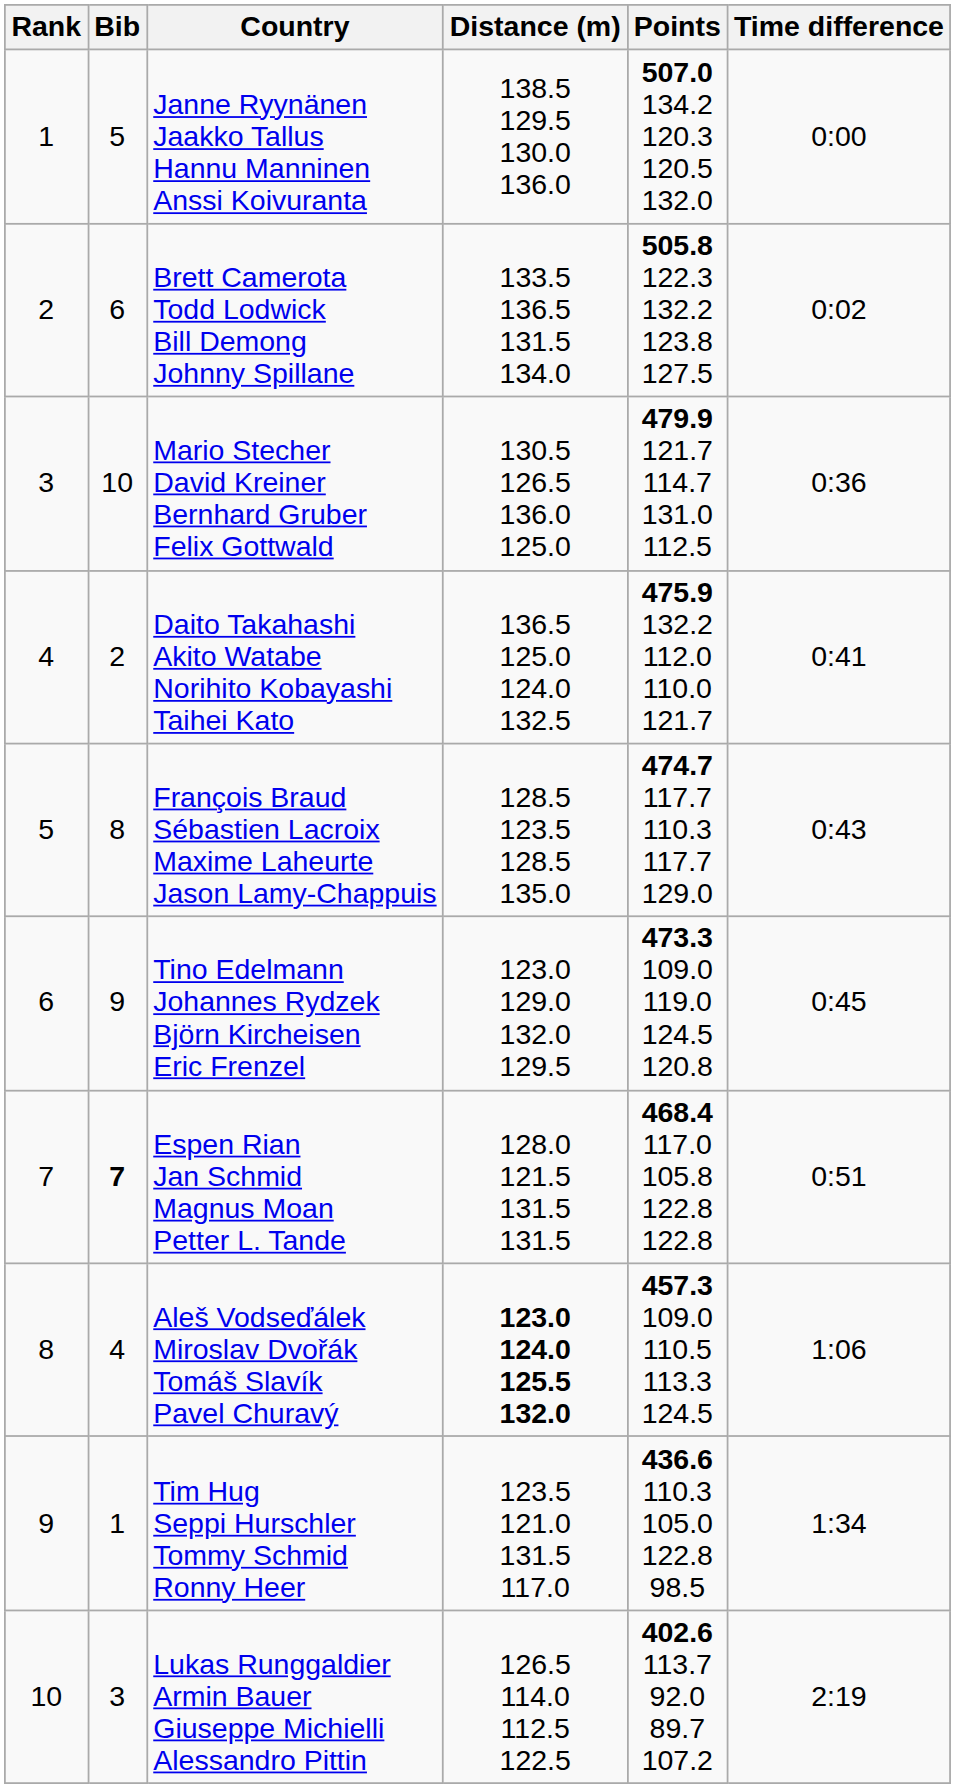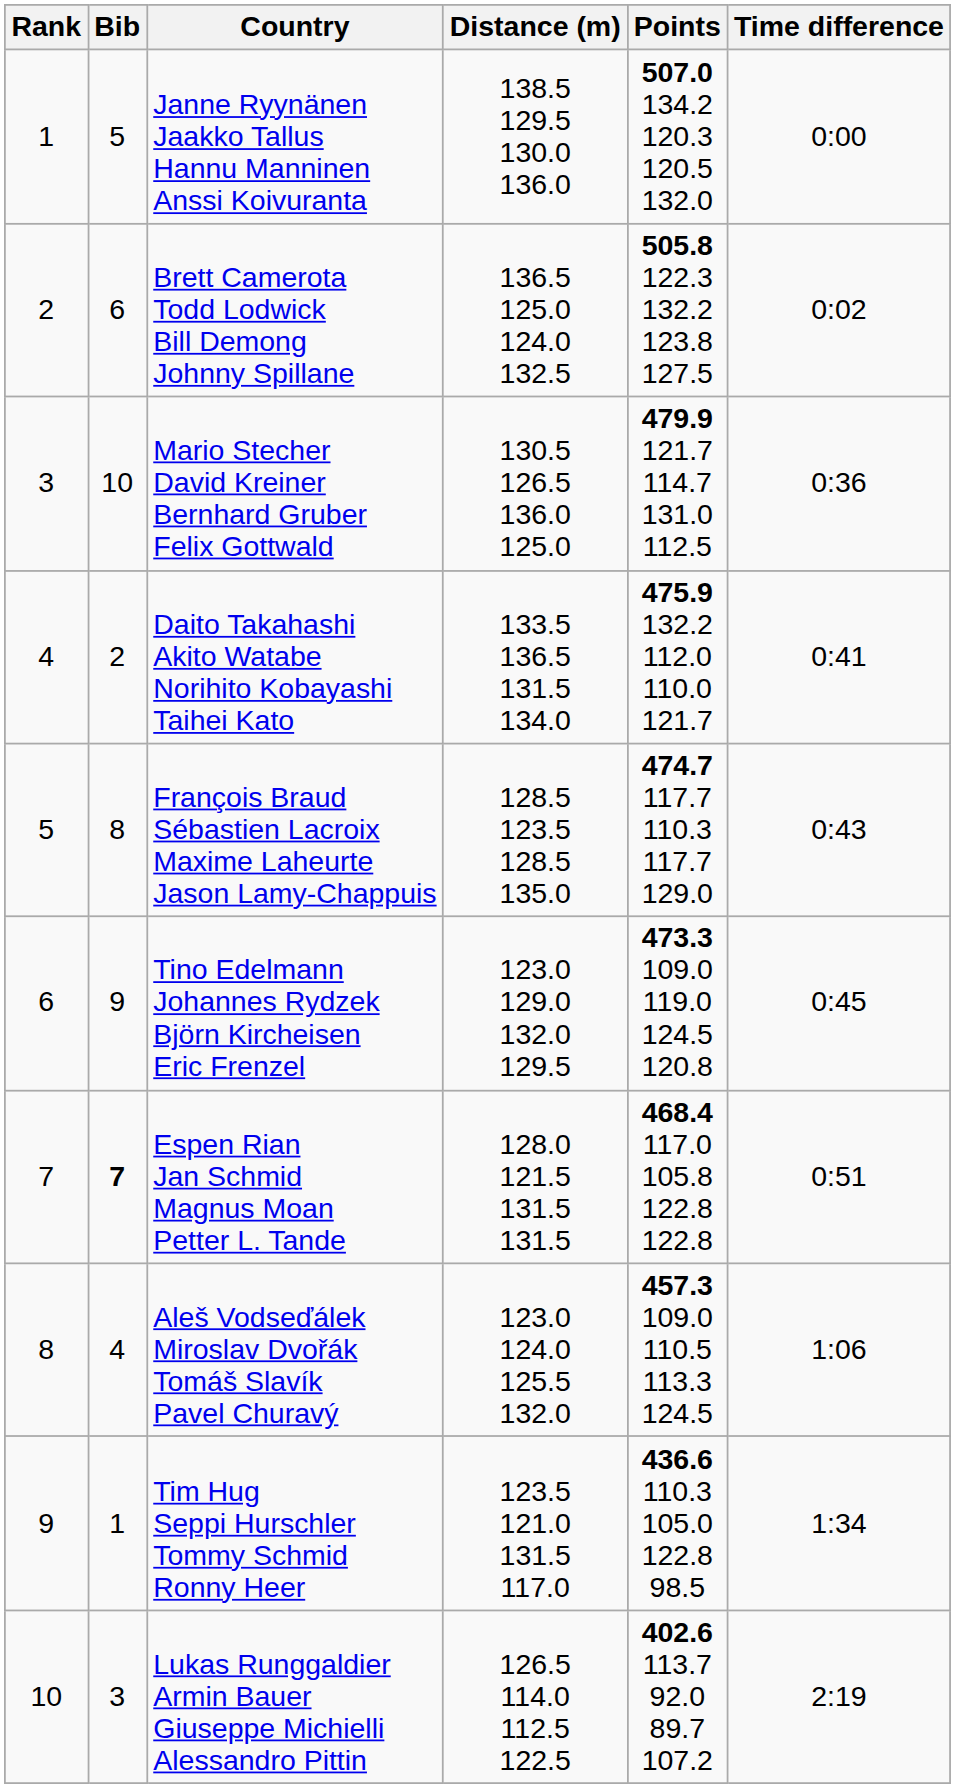 <table class="wikitable sortable" style="text-align:center">
 <tr>
 <th>Rank</th>
 <th>Bib</th>
 <th>Country</th>
 <th>Distance (m)</th>
 <th>Points</th>
 <th>Time difference</th>
 </tr>
 <tr>
 <td>1</td>
 <td>5</td>
 <td align="left"><br><a href='#'>Janne Ryynänen</a><br><a href='#'>Jaakko Tallus</a><br><a href='#'>Hannu Manninen</a><br><a href='#'>Anssi Koivuranta</a></td>
 <td>138.5<br> 129.5<br>130.0<br>136.0</td>
 <td><strong>507.0</strong><br>134.2<br> 120.3<br> 120.5 <br>132.0</td>
 <td>0:00</td>
 </tr>
 <tr>
 <td>2</td>
 <td>6</td>
 <td align="left"><br><a href='#'>Brett Camerota</a><br><a href='#'>Todd Lodwick</a><br><a href='#'>Bill Demong</a><br><a href='#'>Johnny Spillane</a></td>
-<td><br>133.5<br>136.5<br> 131.5<br>134.0</td>
+<td><br>136.5<br> 125.0<br> 124.0<br>132.5</td>
 <td><strong>505.8</strong><br> 122.3<br> 132.2<br> 123.8<br> 127.5</td>
 <td>0:02</td>
 </tr>
 <tr>
 <td>3</td>
 <td>10</td>
 <td align="left"><br><a href='#'>Mario Stecher</a><br><a href='#'>David Kreiner</a><br><a href='#'>Bernhard Gruber</a><br><a href='#'>Felix Gottwald</a></td>
 <td><br>130.5<br>126.5<br>136.0<br>125.0</td>
 <td><strong>479.9</strong><br>121.7<br> 114.7<br>131.0<br> 112.5</td>
 <td>0:36</td>
 </tr>
 <tr>
 <td>4</td>
 <td>2</td>
 <td align="left"><br><a href='#'>Daito Takahashi</a><br><a href='#'>Akito Watabe</a><br><a href='#'>Norihito Kobayashi</a><br><a href='#'>Taihei Kato</a></td>
-<td><br>136.5<br> 125.0<br> 124.0<br>132.5</td>
+<td><br>133.5<br>136.5<br> 131.5<br>134.0</td>
 <td><strong>475.9</strong><br> 132.2 <br> 112.0 <br>110.0<br>121.7</td>
 <td>0:41</td>
 </tr>
 <tr>
 <td>5</td>
 <td>8</td>
 <td align="left"><br><a href='#'>François Braud</a><br><a href='#'>Sébastien Lacroix</a><br><a href='#'>Maxime Laheurte</a><br><a href='#'>Jason Lamy-Chappuis</a></td>
 <td><br>128.5<br> 123.5<br>128.5<br> 135.0</td>
 <td><strong>474.7</strong><br> 117.7 <br>110.3<br>117.7 <br>129.0</td>
 <td>0:43</td>
 </tr>
 <tr>
 <td>6</td>
 <td>9</td>
 <td align="left"><br><a href='#'>Tino Edelmann</a><br><a href='#'>Johannes Rydzek</a><br><a href='#'>Björn Kircheisen</a><br><a href='#'>Eric Frenzel</a></td>
 <td><br>123.0<br> 129.0 <br>132.0<br>129.5</td>
 <td><strong> 473.3</strong><br> 109.0<br>119.0<br>124.5<br> 120.8</td>
 <td>0:45</td>
 </tr>
 <tr>
 <td>7</td>
 <td><strong>7</strong></td>
 <td align="left"><br><a href='#'>Espen Rian</a><br><a href='#'>Jan Schmid</a><br><a href='#'>Magnus Moan</a><br><a href='#'>Petter L. Tande</a></td>
 <td><br>128.0<br>121.5<br>131.5<br>131.5</td>
 <td><strong>468.4</strong><br> 117.0 <br> 105.8<br> 122.8<br> 122.8</td>
 <td>0:51</td>
 </tr>
 <tr>
 <td>8</td>
 <td>4</td>
 <td align="left"><br><a href='#'>Aleš Vodseďálek</a><br><a href='#'>Miroslav Dvořák</a><br><a href='#'>Tomáš Slavík</a><br><a href='#'>Pavel Churavý</a></td>
-<td><strong><br> 123.0<br>124.0<br>125.5<br>132.0</strong></td>
+<td><br> 123.0<br>124.0<br>125.5<br>132.0</td>
 <td><strong>457.3</strong> <br> 109.0<br> 110.5<br> 113.3 <br> 124.5</td>
 <td>1:06</td>
 </tr>
 <tr>
 <td>9</td>
 <td>1</td>
 <td align="left"><br><a href='#'>Tim Hug</a><br><a href='#'>Seppi Hurschler</a><br><a href='#'>Tommy Schmid</a><br><a href='#'>Ronny Heer</a></td>
 <td><br>123.5<br>121.0<br>131.5<br>117.0</td>
 <td><strong> 436.6</strong><br> 110.3 <br> 105.0<br> 122.8<br> 98.5</td>
 <td>1:34</td>
 </tr>
 <tr>
 <td>10</td>
 <td>3</td>
 <td align="left"><br><a href='#'>Lukas Runggaldier</a><br><a href='#'>Armin Bauer</a><br><a href='#'>Giuseppe Michielli</a><br><a href='#'>Alessandro Pittin</a></td>
 <td><br>126.5<br> 114.0<br>112.5<br>122.5</td>
 <td><strong>402.6</strong><br> 113.7 <br>92.0 <br> 89.7 <br>107.2</td>
 <td>2:19</td>
 </tr>
 </table>
